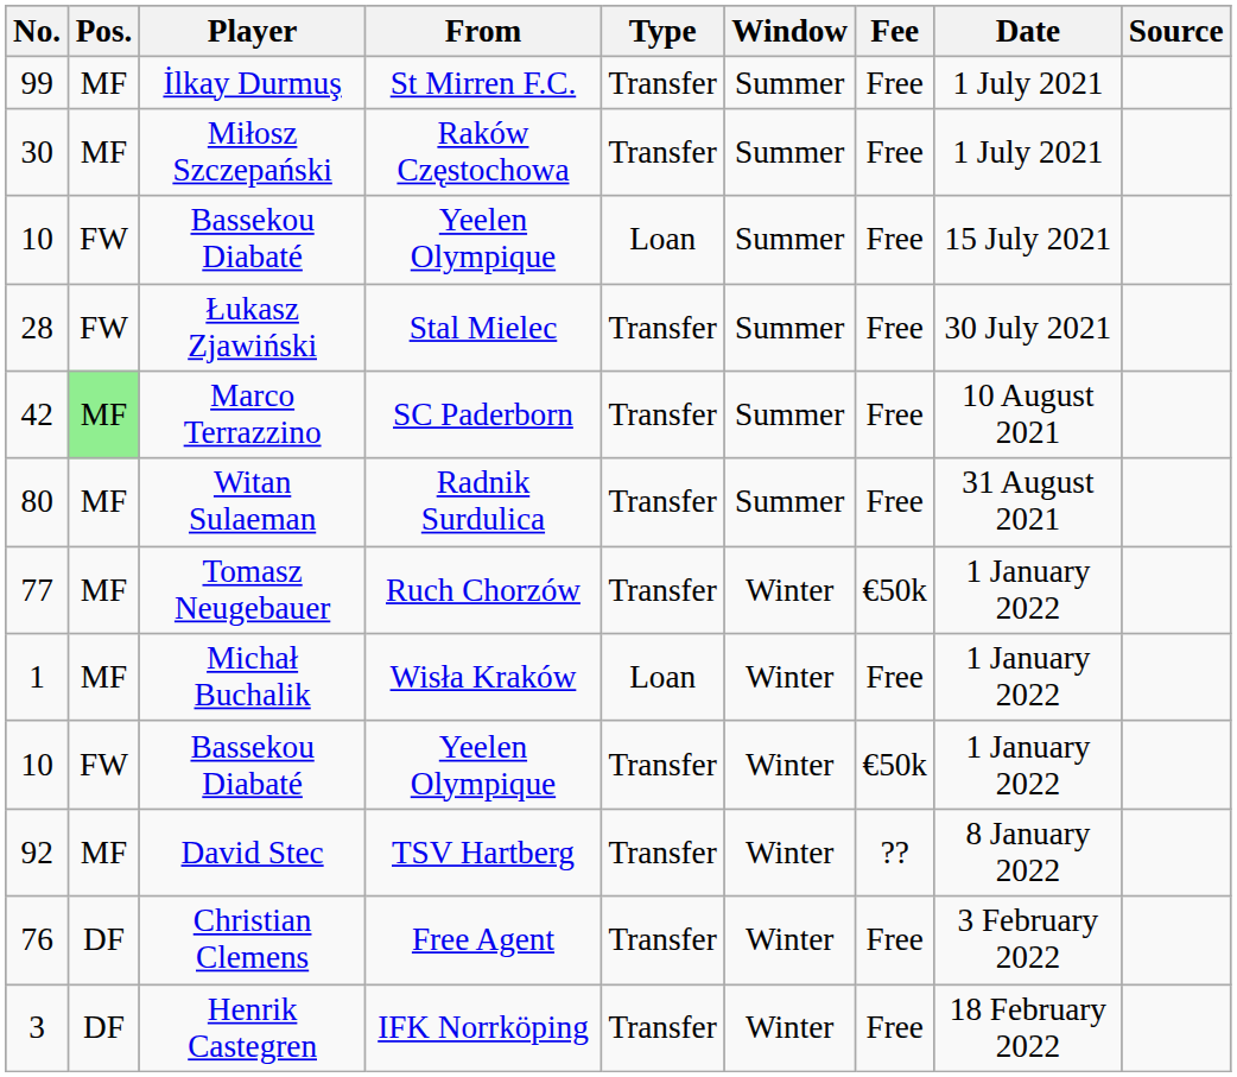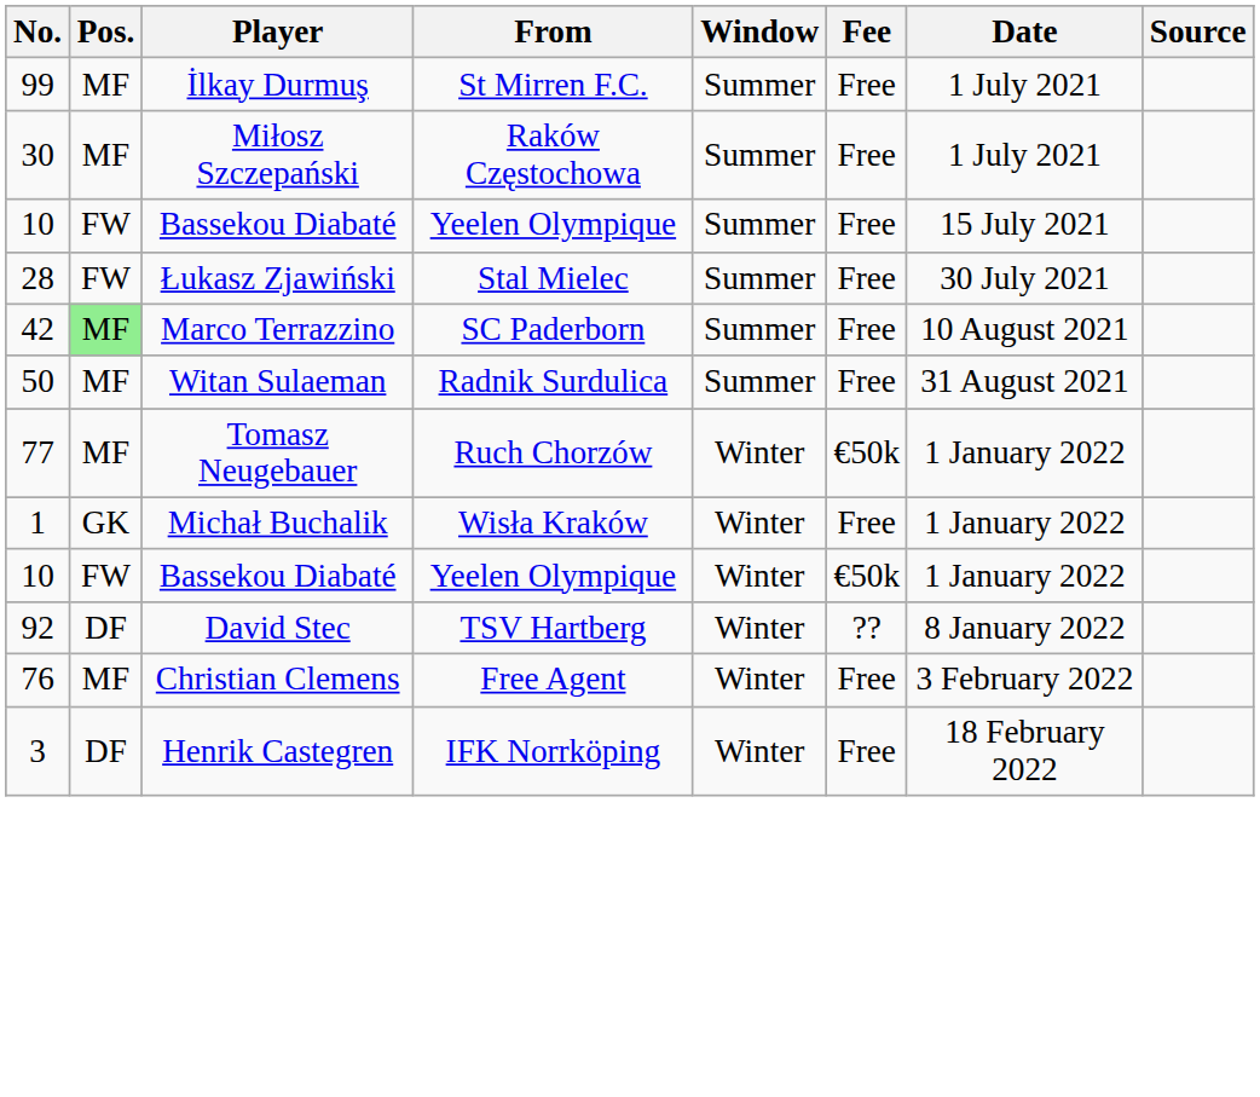 <table class="wikitable" style="text-align: center">
 <tr>
 <th>No.</th>
 <th>Pos.</th>
 <th>Player</th>
 <th>From</th>
-<th>Type</th>
 <th>Window</th>
 <th>Fee</th>
 <th>Date</th>
 <th>Source</th>
 </tr>
 <tr>
 <td>99</td>
 <td>MF</td>
 <td><a href='#'>İlkay Durmuş</a></td>
 <td><a href='#'>St Mirren F.C.</a></td>
-<td>Transfer</td>
 <td>Summer</td>
 <td>Free</td>
 <td>1 July 2021</td>
 <td></td>
 </tr>
 <tr>
 <td>30</td>
 <td>MF</td>
 <td><a href='#'>Miłosz Szczepański</a></td>
 <td><a href='#'>Raków Częstochowa</a></td>
-<td>Transfer</td>
 <td>Summer</td>
 <td>Free</td>
 <td>1 July 2021</td>
 <td></td>
 </tr>
 <tr>
 <td>10</td>
 <td>FW</td>
 <td><a href='#'>Bassekou Diabaté</a></td>
 <td><a href='#'>Yeelen Olympique</a></td>
-<td>Loan</td>
 <td>Summer</td>
 <td>Free</td>
 <td>15 July 2021</td>
 <td></td>
 </tr>
 <tr>
 <td>28</td>
 <td>FW</td>
 <td><a href='#'>Łukasz Zjawiński</a></td>
 <td><a href='#'>Stal Mielec</a></td>
-<td>Transfer</td>
 <td>Summer</td>
 <td>Free</td>
 <td>30 July 2021</td>
 <td></td>
 </tr>
 <tr>
 <td>42</td>
 <td style="background: lightgreen;">MF</td>
 <td><a href='#'>Marco Terrazzino</a></td>
 <td><a href='#'>SC Paderborn</a></td>
-<td>Transfer</td>
 <td>Summer</td>
 <td>Free</td>
 <td>10 August 2021</td>
 <td></td>
 </tr>
 <tr>
-<td>80</td>
+<td>50</td>
 <td>MF</td>
 <td><a href='#'>Witan Sulaeman</a></td>
 <td><a href='#'>Radnik Surdulica</a></td>
-<td>Transfer</td>
 <td>Summer</td>
 <td>Free</td>
 <td>31 August 2021</td>
 <td></td>
 </tr>
 <tr>
 <td>77</td>
 <td>MF</td>
 <td><a href='#'>Tomasz Neugebauer</a></td>
 <td><a href='#'>Ruch Chorzów</a></td>
-<td>Transfer</td>
 <td>Winter</td>
 <td>€50k</td>
 <td>1 January 2022</td>
 <td></td>
 </tr>
 <tr>
 <td>1</td>
-<td>MF</td>
+<td>GK</td>
 <td><a href='#'>Michał Buchalik</a></td>
 <td><a href='#'>Wisła Kraków</a></td>
-<td>Loan</td>
 <td>Winter</td>
 <td>Free</td>
 <td>1 January 2022</td>
 <td></td>
 </tr>
 <tr>
 <td>10</td>
 <td>FW</td>
 <td><a href='#'>Bassekou Diabaté</a></td>
 <td><a href='#'>Yeelen Olympique</a></td>
-<td>Transfer</td>
 <td>Winter</td>
 <td>€50k</td>
 <td>1 January 2022</td>
 <td></td>
 </tr>
 <tr>
 <td>92</td>
-<td>MF</td>
+<td>DF</td>
 <td><a href='#'>David Stec</a></td>
 <td><a href='#'>TSV Hartberg</a></td>
-<td>Transfer</td>
 <td>Winter</td>
 <td>??</td>
 <td>8 January 2022</td>
 <td></td>
 </tr>
 <tr>
 <td>76</td>
-<td>DF</td>
+<td>MF</td>
 <td><a href='#'>Christian Clemens</a></td>
 <td><a href='#'>Free Agent</a></td>
-<td>Transfer</td>
 <td>Winter</td>
 <td>Free</td>
 <td>3 February 2022</td>
 <td></td>
 </tr>
 <tr>
 <td>3</td>
 <td>DF</td>
 <td><a href='#'>Henrik Castegren</a></td>
 <td><a href='#'>IFK Norrköping</a></td>
-<td>Transfer</td>
 <td>Winter</td>
 <td>Free</td>
 <td>18 February 2022</td>
 <td></td>
 </tr>
 </table>
